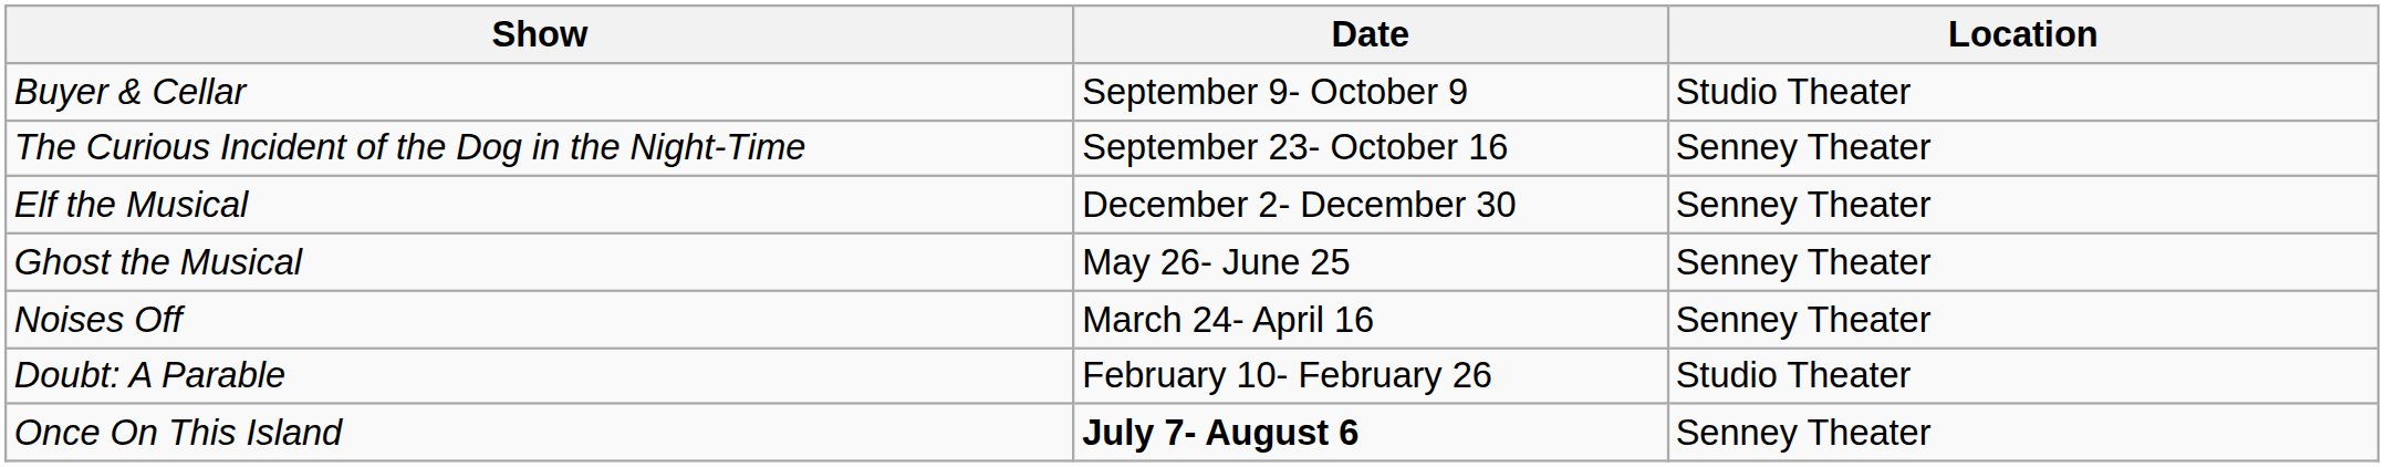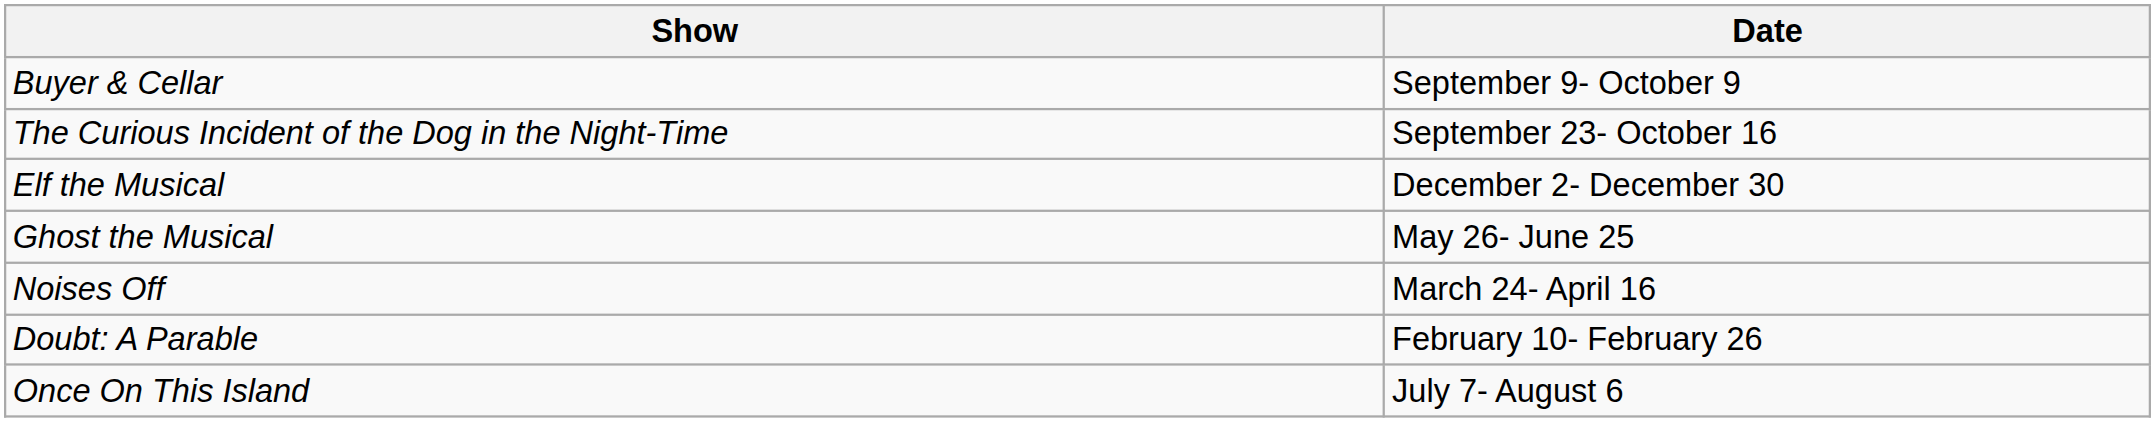 <table class="wikitable" style="font-size:90%; width:60%">
 <tr>
 <th style="width:45%;">Show</th>
 <th style="width:25%;">Date</th>
-<th style="width:30%;">Location</th>
 </tr>
 <tr>
 <td><em>Buyer & Cellar</em></td>
 <td>September 9- October 9</td>
-<td>Studio Theater</td>
 </tr>
 <tr>
 <td><em>The Curious Incident of the Dog in the Night-Time</em></td>
 <td>September 23- October 16</td>
-<td>Senney Theater</td>
 </tr>
 <tr>
 <td><em>Elf the Musical</em></td>
 <td>December 2- December 30</td>
-<td>Senney Theater</td>
 </tr>
 <tr>
 <td><em>Ghost the Musical</em></td>
 <td>May 26- June 25</td>
-<td>Senney Theater</td>
 </tr>
 <tr>
 <td><em>Noises Off</em></td>
 <td>March 24- April 16</td>
-<td>Senney Theater</td>
 </tr>
 <tr>
 <td><em>Doubt: A Parable</em></td>
 <td>February 10- February 26</td>
-<td>Studio Theater</td>
 </tr>
 <tr>
 <td><em>Once On This Island</em></td>
-<td><strong>July 7- August 6</strong></td>
-<td>Senney Theater</td>
+<td>July 7- August 6</td>
 </tr>
 </table>
